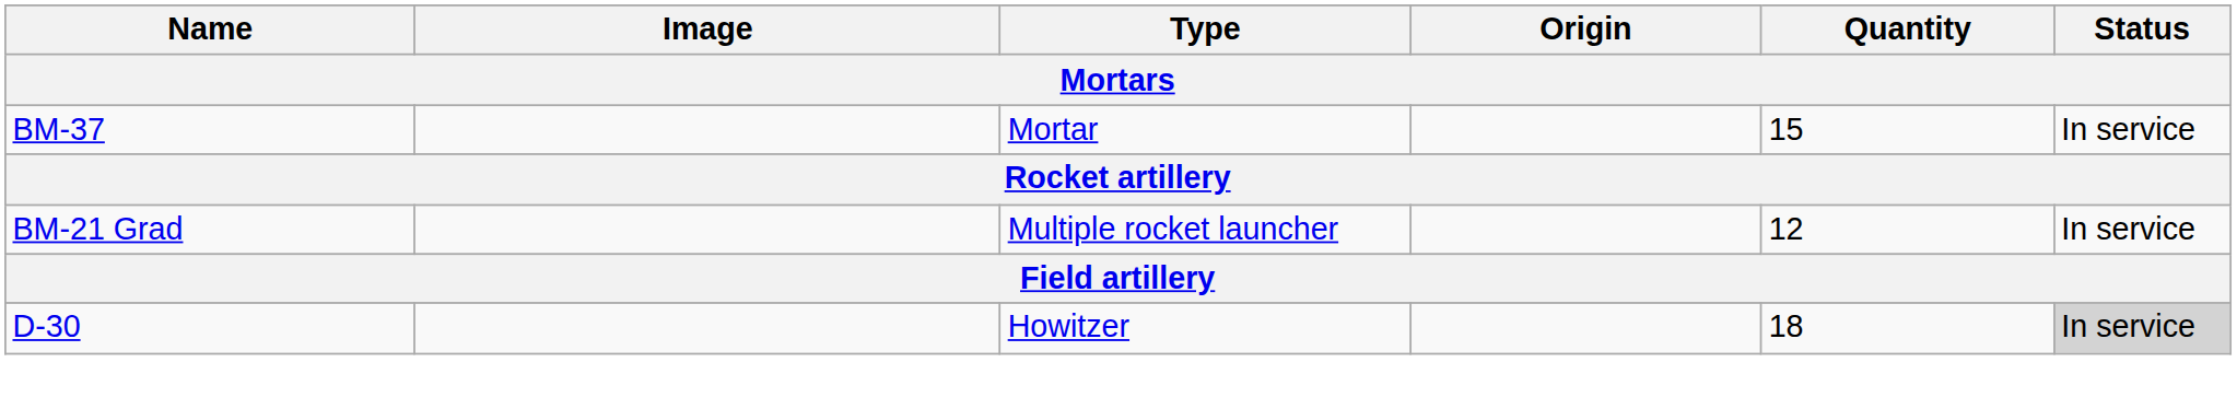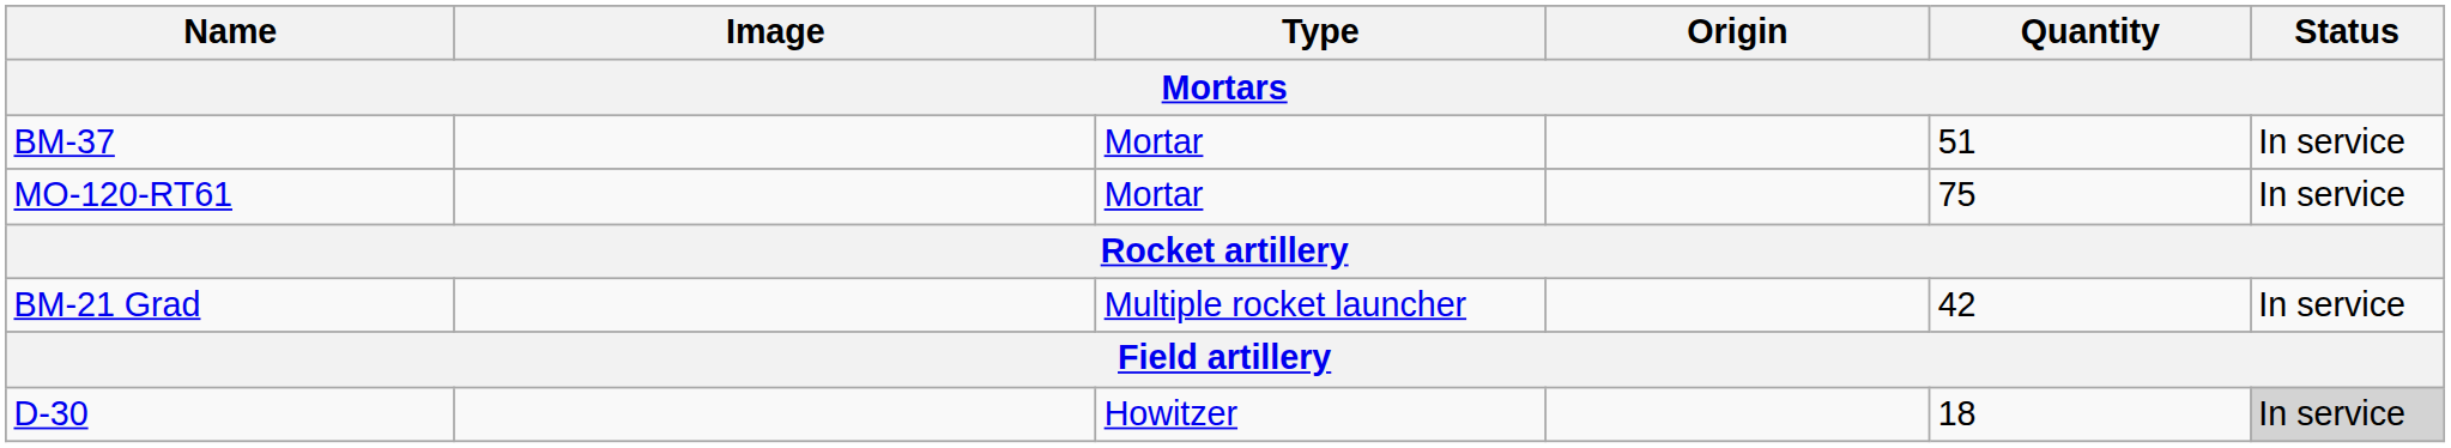 <table class="wikitable" style="width:90%;">
 <tr>
 <th width=14%>Name</th>
 <th width=20%>Image</th>
 <th width=14%>Type</th>
 <th width=12%>Origin</th>
 <th width=10%>Quantity</th>
 <th width=06%>Status</th>
 </tr>
 <tr>
 <th colspan="6"><a href='#'>Mortars</a></th>
 </tr>
 <tr>
 <td><a href='#'>BM-37</a></td>
 <td></td>
 <td><a href='#'>Mortar</a></td>
 <td></td>
-<td>15</td>
+<td>51</td>
+<td>In service</td>
+</tr>
+<tr>
+<td><a href='#'>MO-120-RT61</a></td>
+<td></td>
+<td><a href='#'>Mortar</a></td>
+<td></td>
+<td>75</td>
 <td>In service</td>
 </tr>
 <tr>
 <th colspan="6"><a href='#'>Rocket artillery</a></th>
 </tr>
 <tr>
 <td><a href='#'>BM-21 Grad</a></td>
 <td></td>
 <td><a href='#'>Multiple rocket launcher</a></td>
 <td></td>
-<td>12</td>
+<td>42</td>
 <td>In service</td>
 </tr>
 <tr>
 <th colspan="6"><a href='#'>Field artillery</a></th>
 </tr>
 <tr>
 <td><a href='#'>D-30</a></td>
 <td></td>
 <td><a href='#'>Howitzer</a></td>
 <td></td>
 <td>18</td>
 <td style="background: lightgrey;">In service</td>
 </tr>
 </table>
